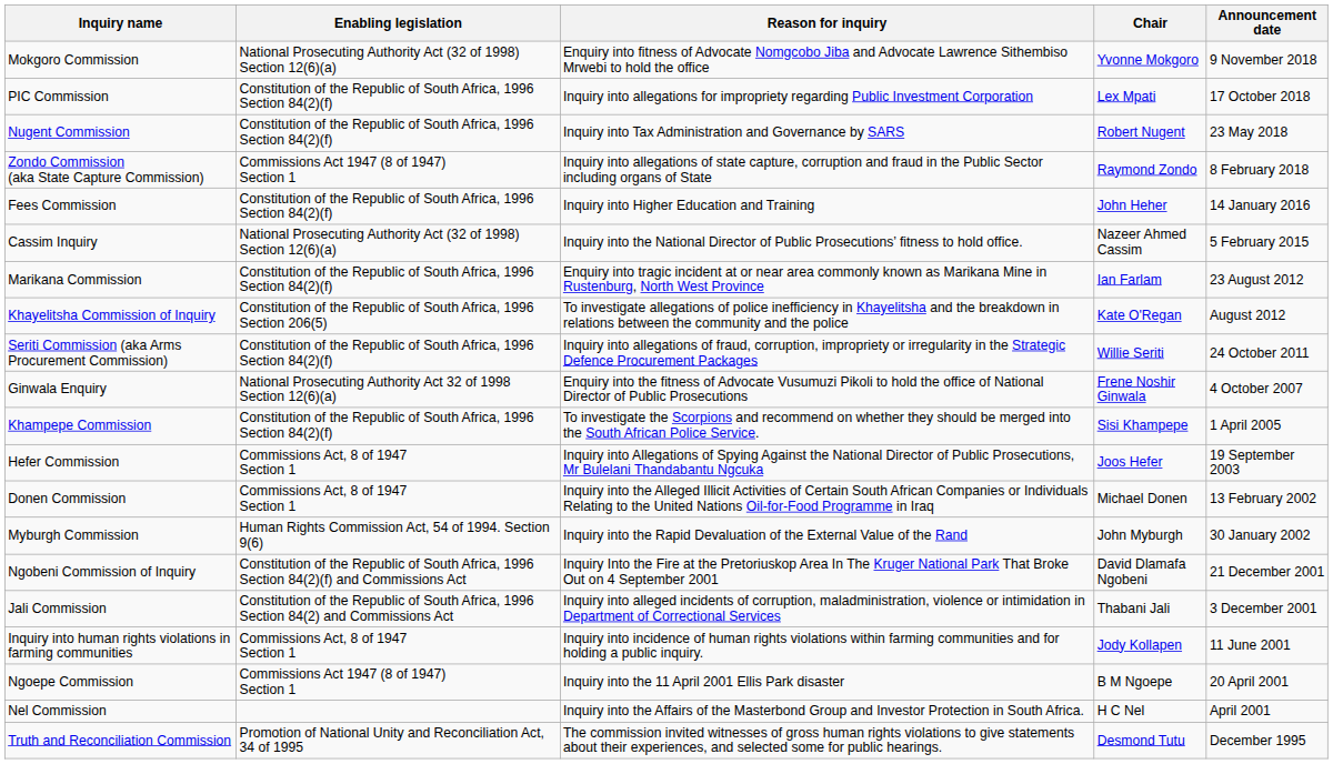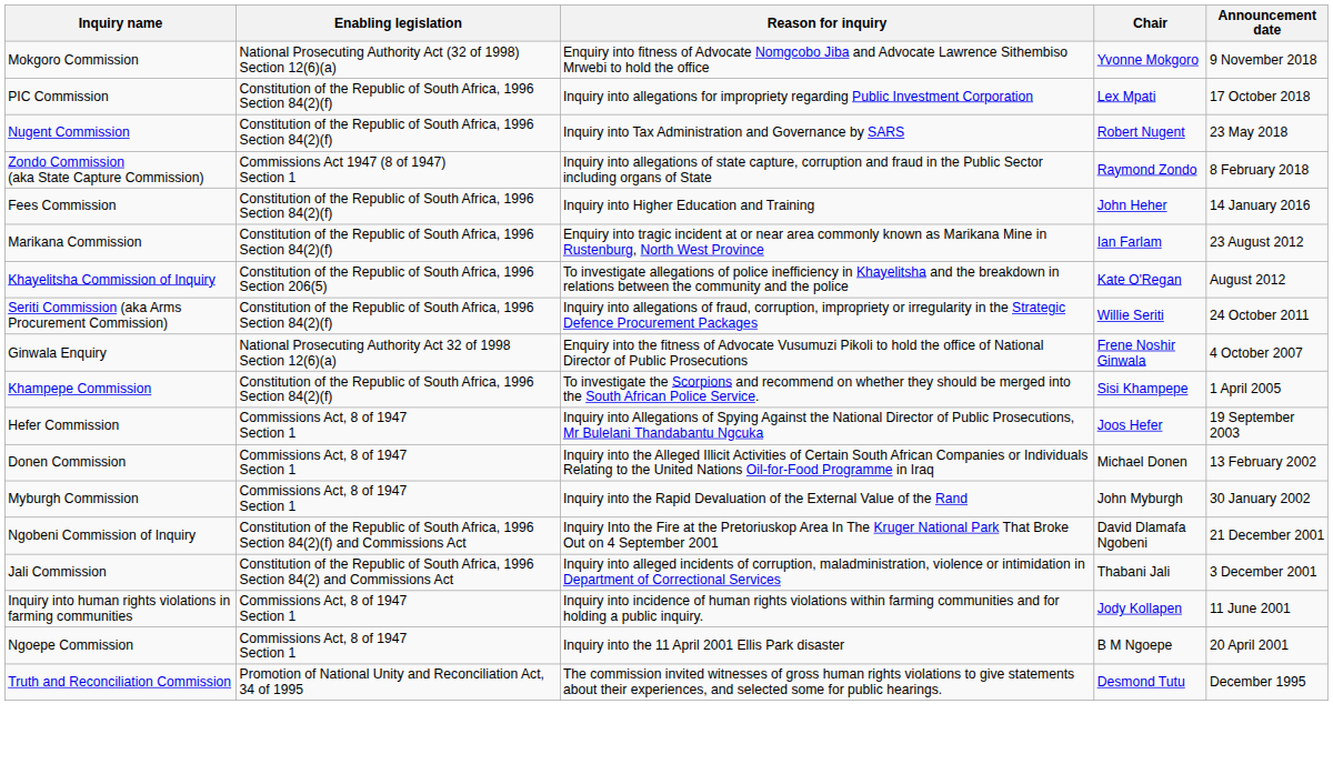 <table class="wikitable sortable">
 <tr>
 <th>Inquiry name</th>
 <th>Enabling legislation</th>
 <th>Reason for inquiry</th>
 <th>Chair</th>
 <th>Announcement date</th>
 </tr>
 <tr>
 <td>Mokgoro Commission</td>
 <td>National Prosecuting Authority Act (32 of 1998)<br>Section 12(6)(a)</td>
 <td>Enquiry into fitness of Advocate <a href='#'>Nomgcobo Jiba</a> and Advocate Lawrence Sithembiso Mrwebi to hold the office</td>
 <td><a href='#'>Yvonne Mokgoro</a></td>
 <td>9 November 2018</td>
 </tr>
 <tr>
 <td>PIC Commission</td>
 <td>Constitution of the Republic of South Africa, 1996 Section 84(2)(f)</td>
 <td>Inquiry into allegations for impropriety regarding <a href='#'>Public Investment Corporation</a></td>
 <td><a href='#'>Lex Mpati</a></td>
 <td>17 October 2018</td>
 </tr>
 <tr>
 <td><a href='#'>Nugent Commission</a></td>
 <td>Constitution of the Republic of South Africa, 1996 Section 84(2)(f)</td>
 <td>Inquiry into Tax Administration and Governance by <a href='#'>SARS</a></td>
 <td><a href='#'>Robert Nugent</a></td>
 <td>23 May 2018</td>
 </tr>
 <tr>
 <td><a href='#'>Zondo Commission</a><br>(aka State Capture Commission)</td>
 <td>Commissions Act 1947 (8 of 1947)<br>Section 1</td>
 <td>Inquiry into allegations of state capture, corruption and fraud in the Public Sector including organs of State</td>
 <td><a href='#'>Raymond Zondo</a></td>
 <td>8 February 2018</td>
 </tr>
 <tr>
 <td>Fees Commission</td>
 <td>Constitution of the Republic of South Africa, 1996 Section 84(2)(f)</td>
 <td>Inquiry into Higher Education and Training</td>
 <td><a href='#'>John Heher</a></td>
 <td>14 January 2016</td>
-</tr>
-<tr>
-<td>Cassim Inquiry</td>
-<td>National Prosecuting Authority Act (32 of 1998)<br>Section 12(6)(a)</td>
-<td>Inquiry into the National Director of Public Prosecutions’ fitness to hold office.</td>
-<td>Nazeer Ahmed Cassim</td>
-<td>5 February 2015</td>
 </tr>
 <tr>
 <td>Marikana Commission</td>
 <td>Constitution of the Republic of South Africa, 1996 Section 84(2)(f)</td>
 <td>Enquiry into tragic incident at or near area commonly known as Marikana Mine in <a href='#'>Rustenburg</a>, <a href='#'>North West Province</a></td>
 <td><a href='#'>Ian Farlam</a></td>
 <td>23 August 2012</td>
 </tr>
 <tr>
 <td><a href='#'>Khayelitsha Commission of Inquiry</a></td>
 <td>Constitution of the Republic of South Africa, 1996 Section 206(5)</td>
 <td>To investigate allegations of police inefficiency in <a href='#'>Khayelitsha</a> and the breakdown in relations between the community and the police</td>
 <td><a href='#'>Kate O'Regan</a></td>
 <td>August 2012</td>
 </tr>
 <tr>
 <td><a href='#'>Seriti Commission</a> (aka Arms Procurement Commission)</td>
 <td>Constitution of the Republic of South Africa, 1996 Section 84(2)(f)</td>
 <td>Inquiry into allegations of fraud, corruption, impropriety or irregularity in the <a href='#'>Strategic Defence Procurement Packages</a></td>
 <td><a href='#'>Willie Seriti</a></td>
 <td>24 October 2011</td>
 </tr>
 <tr>
 <td>Ginwala Enquiry</td>
 <td>National Prosecuting Authority Act 32 of 1998<br>Section 12(6)(a)</td>
 <td>Enquiry into the fitness of Advocate Vusumuzi Pikoli to hold the office of National Director of Public Prosecutions</td>
 <td><a href='#'>Frene Noshir Ginwala</a></td>
 <td>4 October 2007</td>
 </tr>
 <tr>
 <td><a href='#'>Khampepe Commission</a></td>
 <td>Constitution of the Republic of South Africa, 1996 Section 84(2)(f)</td>
 <td>To investigate the <a href='#'>Scorpions</a> and recommend on whether they should be merged into the <a href='#'>South African Police Service</a>.</td>
 <td><a href='#'>Sisi Khampepe</a></td>
 <td>1 April 2005</td>
 </tr>
 <tr>
 <td>Hefer Commission</td>
 <td>Commissions Act, 8 of 1947<br>Section 1</td>
 <td>Inquiry into Allegations of Spying Against the National Director of Public Prosecutions, <a href='#'>Mr Bulelani Thandabantu Ngcuka</a></td>
 <td><a href='#'>Joos Hefer</a></td>
 <td>19 September 2003</td>
 </tr>
 <tr>
 <td>Donen Commission</td>
 <td>Commissions Act, 8 of 1947<br>Section 1</td>
 <td>Inquiry into the Alleged Illicit Activities of Certain South African Companies or Individuals Relating to the United Nations <a href='#'>Oil-for-Food Programme</a> in Iraq</td>
 <td>Michael Donen</td>
 <td>13 February 2002</td>
 </tr>
 <tr>
 <td>Myburgh Commission</td>
-<td>Human Rights Commission Act, 54 of 1994. Section 9(6)</td>
+<td>Commissions Act, 8 of 1947<br>Section 1</td>
 <td>Inquiry into the Rapid Devaluation of the External Value of the <a href='#'>Rand</a></td>
 <td>John Myburgh</td>
 <td>30 January 2002</td>
 </tr>
 <tr>
 <td>Ngobeni Commission of Inquiry</td>
 <td>Constitution of the Republic of South Africa, 1996 Section 84(2)(f) and Commissions Act</td>
 <td>Inquiry Into the Fire at the Pretoriuskop Area In The <a href='#'>Kruger National Park</a> That Broke Out on 4 September 2001</td>
 <td>David Dlamafa Ngobeni</td>
 <td>21 December 2001</td>
 </tr>
 <tr>
 <td>Jali Commission</td>
 <td>Constitution of the Republic of South Africa, 1996 Section 84(2) and Commissions Act</td>
 <td>Inquiry into alleged incidents of corruption, maladministration, violence or intimidation in <a href='#'>Department of Correctional Services</a></td>
 <td>Thabani Jali</td>
 <td>3 December 2001</td>
 </tr>
 <tr>
 <td>Inquiry into human rights violations in farming communities</td>
 <td>Commissions Act, 8 of 1947<br>Section 1</td>
 <td>Inquiry into incidence of human rights violations within farming communities and for holding a public inquiry.</td>
 <td><a href='#'>Jody Kollapen</a></td>
 <td>11 June 2001</td>
 </tr>
 <tr>
 <td>Ngoepe Commission</td>
-<td>Commissions Act 1947 (8 of 1947)<br>Section 1</td>
+<td>Commissions Act, 8 of 1947<br>Section 1</td>
 <td>Inquiry into the 11 April 2001 Ellis Park disaster</td>
 <td>B M Ngoepe</td>
 <td>20 April 2001</td>
-</tr>
-<tr>
-<td>Nel Commission</td>
-<td></td>
-<td>Inquiry into the Affairs of the Masterbond Group and Investor Protection in South Africa.</td>
-<td>H C Nel</td>
-<td>April 2001</td>
 </tr>
 <tr>
 <td><a href='#'>Truth and Reconciliation Commission</a></td>
 <td>Promotion of National Unity and Reconciliation Act, 34 of 1995</td>
 <td>The commission invited witnesses of gross human rights violations to give statements about their experiences, and selected some for public hearings.</td>
 <td><a href='#'>Desmond Tutu</a></td>
 <td>December 1995</td>
 </tr>
 </table>
